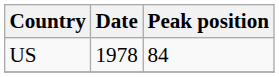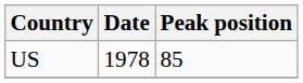 <table class="wikitable">
 <tr>
 <th bgcolor="#ebf5ff" align="center">Country</th>
 <th bgcolor="#ebf5ff">Date</th>
 <th bgcolor="#ebf5ff">Peak position</th>
 </tr>
 <tr>
 <td align="left">US</td>
 <td align="left">1978</td>
-<td align="left">84</td>
+<td align="left">85</td>
 </tr>
 <tr>
 </tr>
 </table>
